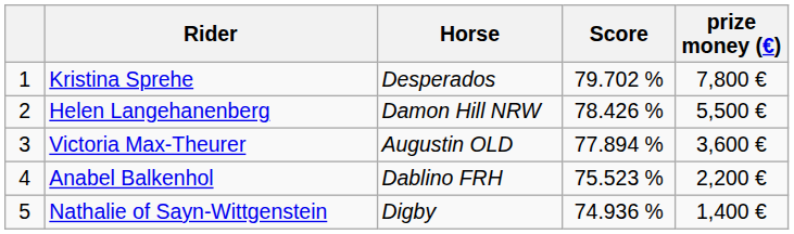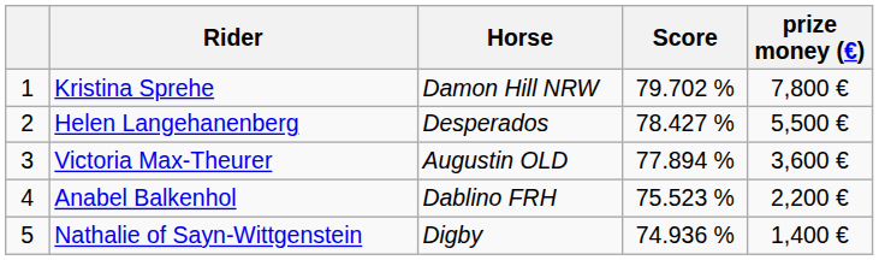 <table class="wikitable" style="font-size: 90%">
 <tr>
 <th width=20></th>
 <th width=220>Rider</th>
 <th width=120>Horse</th>
 <th width=70>Score</th>
 <th width=70>prize<br>money (<a href='#'>€</a>)</th>
 </tr>
 <tr>
 <td align=center>1</td>
 <td> <a href='#'>Kristina Sprehe</a></td>
-<td><em>Desperados</em></td>
+<td><em>Damon Hill NRW</em></td>
 <td align=center>79.702 %</td>
 <td align=center>7,800 €</td>
 </tr>
 <tr>
 <td align=center>2</td>
 <td> <a href='#'>Helen Langehanenberg</a></td>
-<td><em>Damon Hill NRW</em></td>
-<td align=center>78.426 %</td>
+<td><em>Desperados</em></td>
+<td align=center>78.427 %</td>
 <td align=center>5,500 €</td>
 </tr>
 <tr>
 <td align=center>3</td>
 <td> <a href='#'>Victoria Max-Theurer</a></td>
 <td><em>Augustin OLD</em></td>
 <td align=center>77.894 %</td>
 <td align=center>3,600 €</td>
 </tr>
 <tr>
 <td align=center>4</td>
 <td> <a href='#'>Anabel Balkenhol</a></td>
 <td><em>Dablino FRH</em></td>
 <td align=center>75.523 %</td>
 <td align=center>2,200 €</td>
 </tr>
 <tr>
 <td align=center>5</td>
 <td> <a href='#'>Nathalie of Sayn-Wittgenstein</a></td>
 <td><em>Digby</em></td>
 <td align=center>74.936 %</td>
 <td align=center>1,400 €</td>
 </tr>
 </table>
